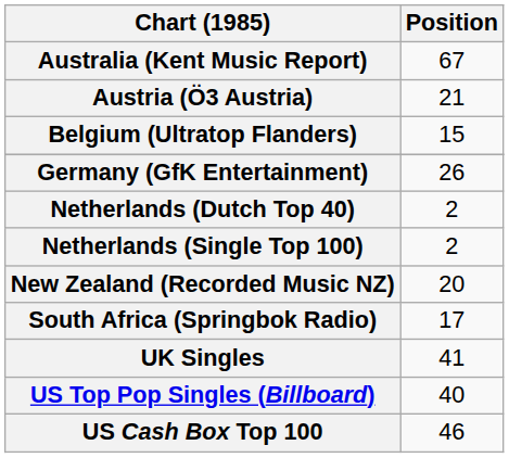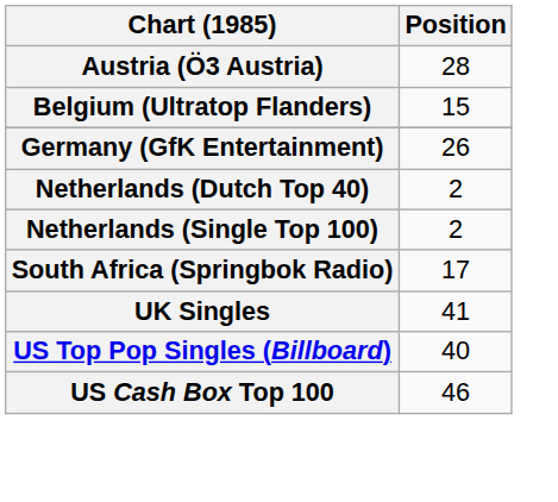 <table class="wikitable sortable plainrowheaders" style="text-align:center">
 <tr>
 <th scope="col">Chart (1985)</th>
 <th scope="col">Position</th>
 </tr>
 <tr>
-<th scope="row">Australia (Kent Music Report)</th>
-<td>67</td>
-</tr>
-<tr>
 <th scope="row">Austria (Ö3 Austria)</th>
-<td>21</td>
+<td>28</td>
 </tr>
 <tr>
 <th scope="row">Belgium (Ultratop Flanders)</th>
 <td>15</td>
 </tr>
 <tr>
 </tr>
 <tr>
 <th scope="row">Germany (GfK Entertainment)</th>
 <td>26</td>
 </tr>
 <tr>
 <th scope="row">Netherlands (Dutch Top 40)</th>
 <td>2</td>
 </tr>
 <tr>
 <th scope="row">Netherlands (Single Top 100)</th>
 <td>2</td>
 </tr>
 <tr>
-<th scope="row">New Zealand (Recorded Music NZ)</th>
-<td>20</td>
-</tr>
-<tr>
 <th scope="row">South Africa (Springbok Radio)</th>
 <td>17</td>
 </tr>
 <tr>
 <th scope="row">UK Singles</th>
 <td>41</td>
 </tr>
 <tr>
 <th scope="row"><a href='#'>US Top Pop Singles (<em>Billboard</em>)</a></th>
 <td>40</td>
 </tr>
 <tr>
 <th scope="row">US <em>Cash Box</em> Top 100</th>
 <td>46</td>
 </tr>
 </table>
